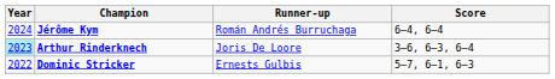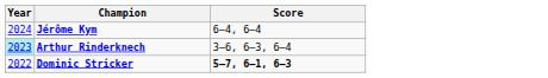 <table class="wikitable" style="font-size:90%">
 <tr>
 <th>Year</th>
 <th style="width:200px;">Champion</th>
-<th style="width:200px;">Runner-up</th>
 <th style="width:175px;">Score</th>
 </tr>
 <tr>
 <td><a href='#'>2024</a></td>
 <td> <strong><a href='#'>Jérôme Kym</a></strong></td>
-<td> <a href='#'>Román Andrés Burruchaga</a></td>
 <td>6–4, 6–4</td>
 </tr>
 <tr>
 <td style="background: paleturquoise;"><a href='#'>2023</a></td>
 <td> <strong><a href='#'>Arthur Rinderknech</a></strong></td>
-<td> <a href='#'>Joris De Loore</a></td>
 <td>3–6, 6–3, 6–4</td>
 </tr>
 <tr>
 <td><a href='#'>2022</a></td>
 <td> <strong><a href='#'>Dominic Stricker</a></strong></td>
-<td> <a href='#'>Ernests Gulbis</a></td>
-<td>5–7, 6–1, 6–3</td>
+<td><strong>5–7, 6–1, 6–3</strong></td>
 </tr>
 </table>
